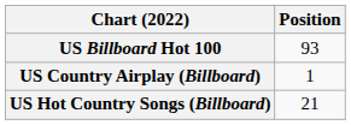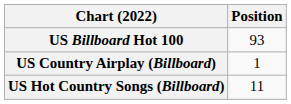 <table class="wikitable sortable plainrowheaders" style="text-align:center">
 <tr>
 <th>Chart (2022)</th>
 <th>Position</th>
 </tr>
 <tr>
 <th scope="row">US <em>Billboard</em> Hot 100</th>
 <td>93</td>
 </tr>
 <tr>
 <th scope="row">US Country Airplay (<em>Billboard</em>)</th>
 <td>1</td>
 </tr>
 <tr>
 <th scope="row">US Hot Country Songs (<em>Billboard</em>)</th>
-<td>21</td>
+<td>11</td>
 </tr>
 </table>
